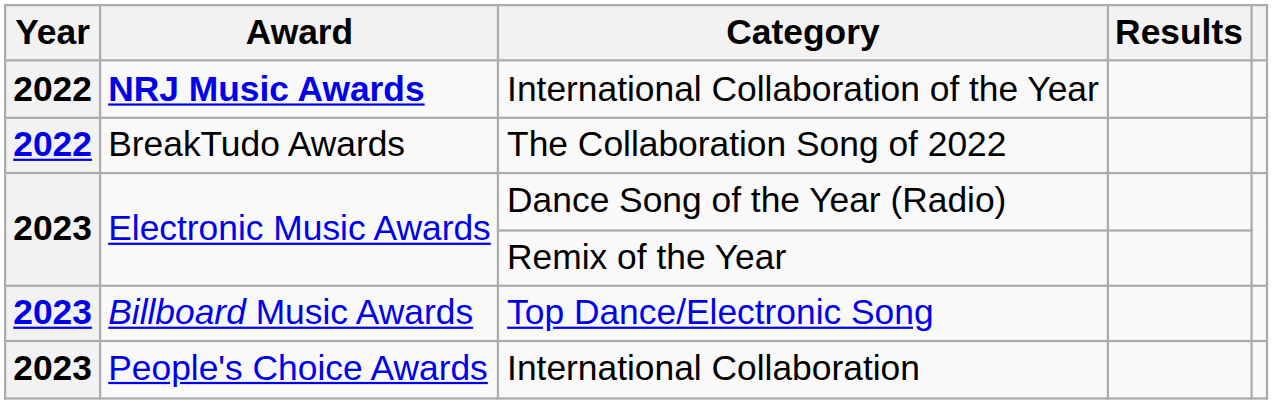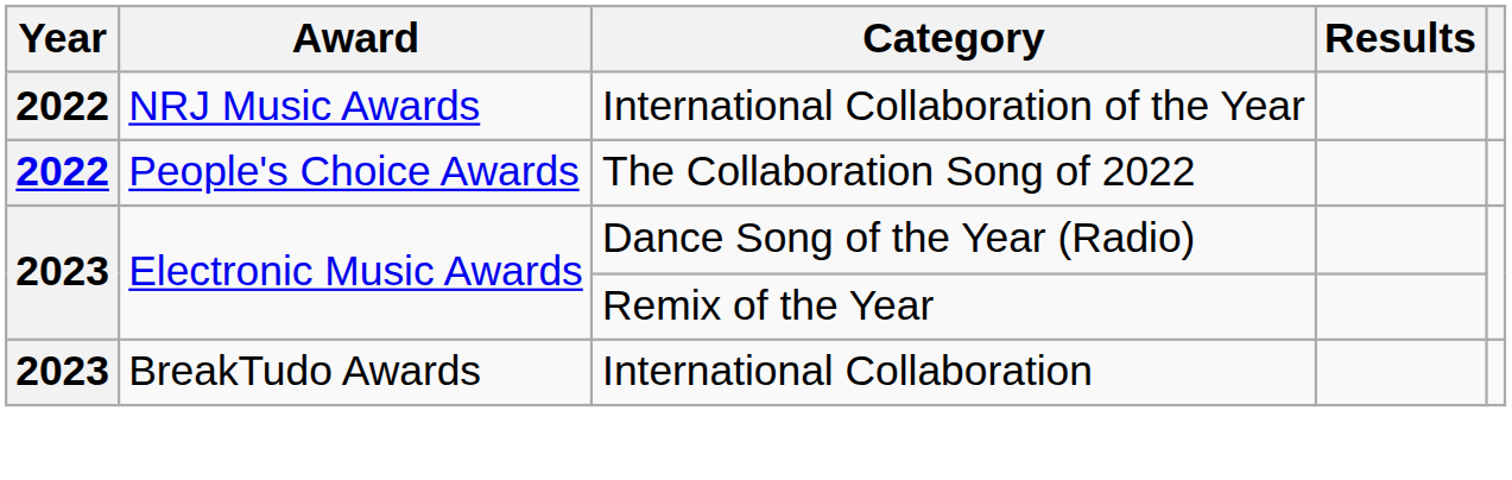 <table class="wikitable plainrowheaders">
 <tr>
 <th scope="col">Year</th>
 <th scope="col">Award</th>
 <th scope="col">Category</th>
 <th scope="col">Results</th>
 <th scope="col"></th>
 </tr>
 <tr>
 <th scope="row">2022</th>
-<td><strong><a href='#'>NRJ Music Awards</a></strong></td>
+<td><a href='#'>NRJ Music Awards</a></td>
 <td>International Collaboration of the Year</td>
 <td></td>
 <td align="center"></td>
 </tr>
 <tr>
 <th scope="row"><a href='#'>2022</a></th>
-<td>BreakTudo Awards</td>
+<td><a href='#'>People's Choice Awards</a></td>
 <td>The Collaboration Song of 2022</td>
 <td></td>
 <td align="center"></td>
 </tr>
 <tr>
 <th rowspan="2" scope="row">2023</th>
 <td rowspan="2" scope="row"><a href='#'>Electronic Music Awards</a></td>
 <td>Dance Song of the Year (Radio)</td>
 <td></td>
 <td rowspan="2" style="text-align:center;"></td>
 </tr>
 <tr>
 <td>Remix of the Year</td>
 <td></td>
 </tr>
 <tr>
-<th scope="row"><a href='#'>2023</a></th>
-<td><a href='#'><em>Billboard</em> Music Awards</a></td>
-<td><a href='#'>Top Dance/Electronic Song</a></td>
-<td></td>
-<td style="text-align:center;"></td>
-</tr>
-<tr>
 <th scope="row">2023</th>
-<td><a href='#'>People's Choice Awards</a></td>
+<td>BreakTudo Awards</td>
 <td>International Collaboration</td>
 <td></td>
 <td style="text-align:center;"></td>
 </tr>
 </table>
